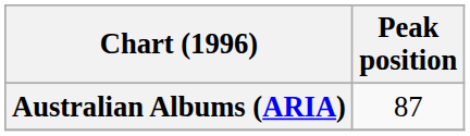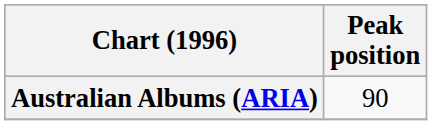 <table class="wikitable sortable plainrowheaders">
 <tr>
 <th>Chart (1996)</th>
 <th>Peak<br>position</th>
 </tr>
 <tr>
 <th scope="row">Australian Albums (<a href='#'>ARIA</a>)</th>
-<td style="text-align:center;">87</td>
+<td style="text-align:center;">90</td>
 </tr>
 <tr>
 </tr>
 </table>
